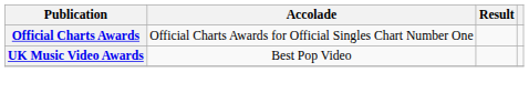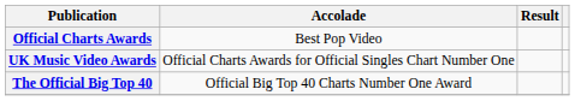 <table class="wikitable sortable plainrowheaders" style="text-align:center;">
 <tr>
 <th>Publication</th>
 <th class="unsortable">Accolade</th>
 <th>Result</th>
 <th class="unsortable"></th>
 </tr>
 <tr>
 <th scope="row" rowspan="1"><a href='#'>Official Charts Awards</a></th>
+<td>Best Pop Video</td>
+<td></td>
+<td style="text-align:center;"></td>
+</tr>
+<tr>
+<th scope="row" rowspan="1"><a href='#'>UK Music Video Awards</a></th>
 <td>Official Charts Awards for Official Singles Chart Number One</td>
 <td></td>
 <td style="text-align:center;"></td>
 </tr>
 <tr>
-<th scope="row" rowspan="1"><a href='#'>UK Music Video Awards</a></th>
-<td>Best Pop Video</td>
+<th scope="row" rowspan="1"><a href='#'>The Official Big Top 40</a></th>
+<td>Official Big Top 40 Charts Number One Award</td>
 <td></td>
 <td style="text-align:center;"></td>
 </tr>
 <tr>
 </tr>
 </table>
